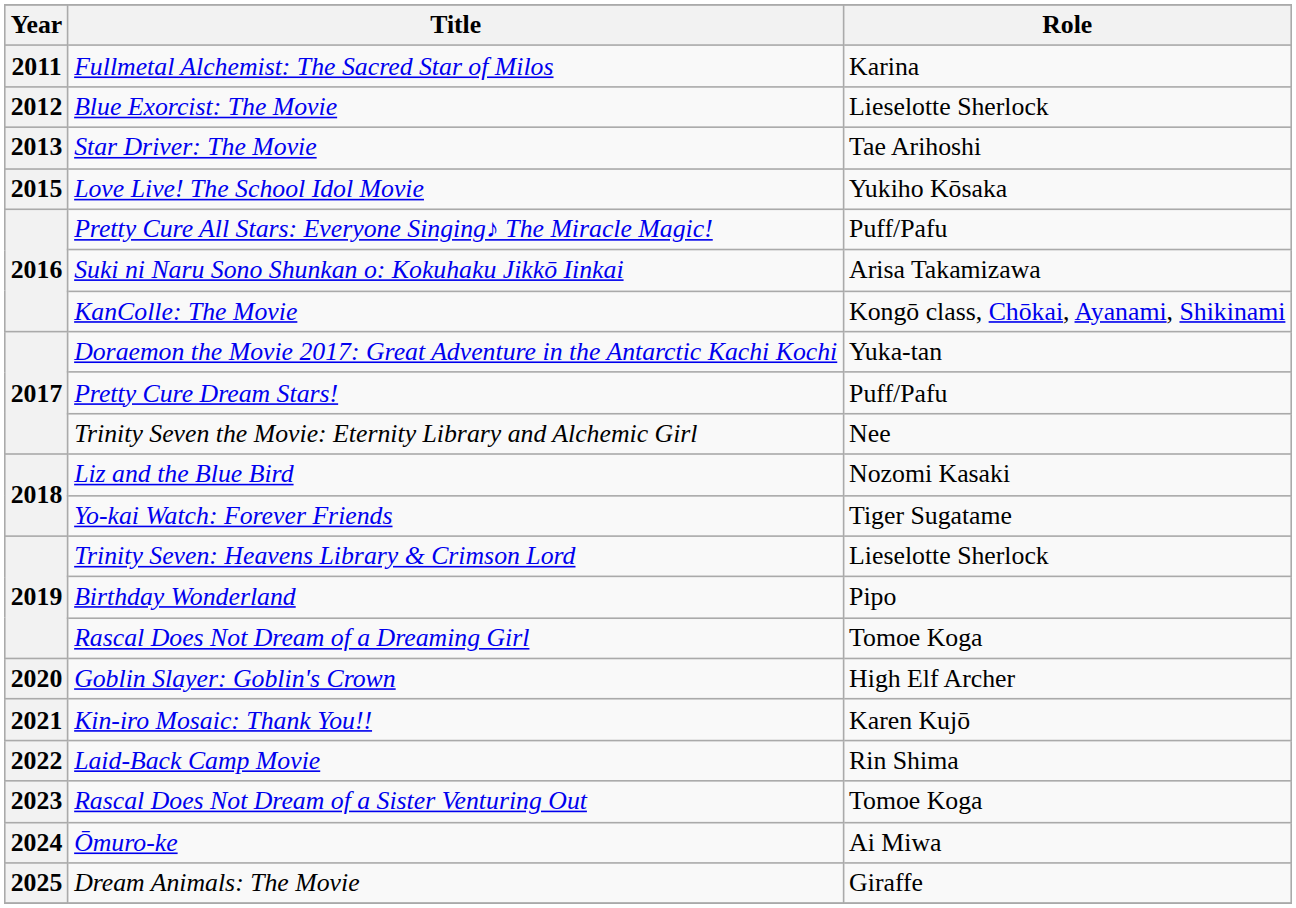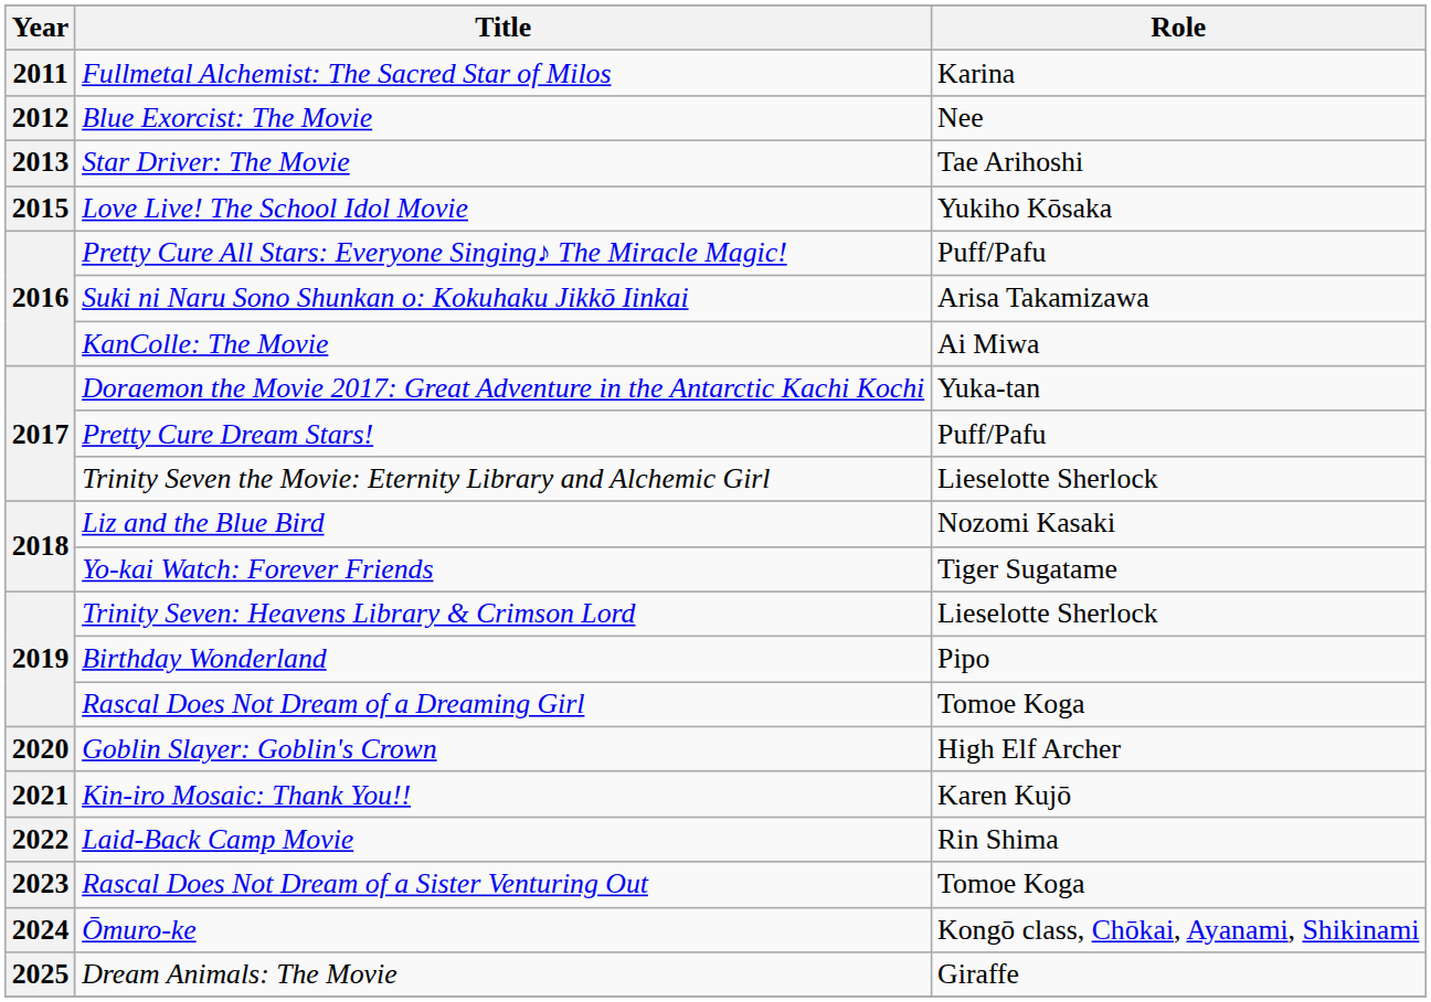 <table class="wikitable plainrowheaders">
 <tr>
 </tr>
 <tr>
 <th scope="col">Year</th>
 <th scope="col">Title</th>
 <th scope="col">Role</th>
 </tr>
 <tr>
 <th scope="row">2011</th>
 <td><em><a href='#'>Fullmetal Alchemist: The Sacred Star of Milos</a></em></td>
 <td>Karina</td>
 </tr>
 <tr>
 <th scope="row">2012</th>
 <td><em><a href='#'>Blue Exorcist: The Movie</a></em></td>
-<td>Lieselotte Sherlock</td>
+<td>Nee</td>
 </tr>
 <tr>
 <th scope="row">2013</th>
 <td><em><a href='#'>Star Driver: The Movie</a></em></td>
 <td>Tae Arihoshi</td>
 </tr>
 <tr>
 <th scope="row">2015</th>
 <td><em><a href='#'>Love Live! The School Idol Movie</a></em></td>
 <td>Yukiho Kōsaka</td>
 </tr>
 <tr>
 <th scope="row" rowspan="3">2016</th>
 <td><em><a href='#'>Pretty Cure All Stars: Everyone Singing♪ The Miracle Magic!</a></em></td>
 <td>Puff/Pafu</td>
 </tr>
 <tr>
 <td><em><a href='#'>Suki ni Naru Sono Shunkan o: Kokuhaku Jikkō Iinkai</a></em></td>
 <td>Arisa Takamizawa</td>
 </tr>
 <tr>
 <td><em><a href='#'>KanColle: The Movie</a></em></td>
-<td>Kongō class, <a href='#'>Chōkai</a>, <a href='#'>Ayanami</a>, <a href='#'>Shikinami</a></td>
+<td>Ai Miwa</td>
 </tr>
 <tr>
 <th scope="row" rowspan="3">2017</th>
 <td><em><a href='#'>Doraemon the Movie 2017: Great Adventure in the Antarctic Kachi Kochi</a></em></td>
 <td>Yuka-tan</td>
 </tr>
 <tr>
 <td><em><a href='#'>Pretty Cure Dream Stars!</a></em></td>
 <td>Puff/Pafu</td>
 </tr>
 <tr>
 <td><em>Trinity Seven the Movie: Eternity Library and Alchemic Girl</em></td>
-<td>Nee</td>
+<td>Lieselotte Sherlock</td>
 </tr>
 <tr>
 <th scope="row" rowspan="2">2018</th>
 <td><em><a href='#'>Liz and the Blue Bird</a></em></td>
 <td>Nozomi Kasaki</td>
 </tr>
 <tr>
 <td><em><a href='#'>Yo-kai Watch: Forever Friends</a></em></td>
 <td>Tiger Sugatame</td>
 </tr>
 <tr>
 <th scope="row" rowspan="3">2019</th>
 <td><em><a href='#'>Trinity Seven: Heavens Library & Crimson Lord</a></em></td>
 <td>Lieselotte Sherlock</td>
 </tr>
 <tr>
 <td><em><a href='#'>Birthday Wonderland</a></em></td>
 <td>Pipo</td>
 </tr>
 <tr>
 <td><em><a href='#'>Rascal Does Not Dream of a Dreaming Girl</a></em></td>
 <td>Tomoe Koga</td>
 </tr>
 <tr>
 <th scope="row" rowspan="1">2020</th>
 <td><em><a href='#'>Goblin Slayer: Goblin's Crown</a></em></td>
 <td>High Elf Archer</td>
 </tr>
 <tr>
 <th scope="row" rowspan="1">2021</th>
 <td><em><a href='#'>Kin-iro Mosaic: Thank You!!</a></em></td>
 <td>Karen Kujō</td>
 </tr>
 <tr>
 <th scope="row">2022</th>
 <td><em><a href='#'>Laid-Back Camp Movie</a></em></td>
 <td>Rin Shima</td>
 </tr>
 <tr>
 <th scope="row">2023</th>
 <td><em><a href='#'>Rascal Does Not Dream of a Sister Venturing Out</a></em></td>
 <td>Tomoe Koga</td>
 </tr>
 <tr>
 <th scope="row">2024</th>
 <td><em><a href='#'>Ōmuro-ke</a></em></td>
-<td>Ai Miwa</td>
+<td>Kongō class, <a href='#'>Chōkai</a>, <a href='#'>Ayanami</a>, <a href='#'>Shikinami</a></td>
 </tr>
 <tr>
 <th scope="row">2025</th>
 <td><em>Dream Animals: The Movie </em></td>
 <td>Giraffe</td>
 </tr>
 <tr>
 </tr>
 </table>
